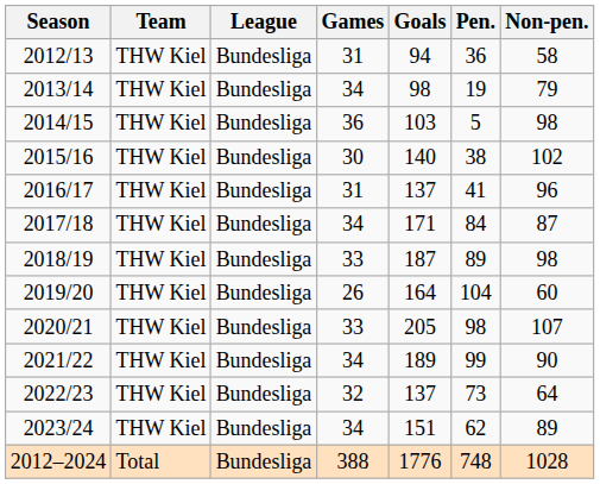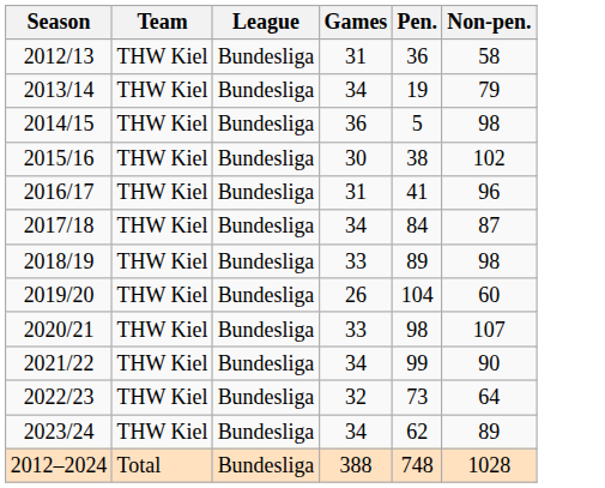 <table class="wikitable" style="text-align:center">
 <tr>
 <th>Season</th>
 <th>Team</th>
 <th>League</th>
 <th>Games</th>
-<th>Goals</th>
 <th>Pen.</th>
 <th>Non-pen.</th>
 </tr>
 <tr>
 <td>2012/13</td>
 <td style="text-align:left">THW Kiel</td>
 <td style="text-align:left">Bundesliga</td>
 <td>31</td>
-<td>94</td>
 <td>36</td>
 <td>58</td>
 </tr>
 <tr>
 <td>2013/14</td>
 <td style="text-align:left">THW Kiel</td>
 <td style="text-align:left">Bundesliga</td>
 <td>34</td>
-<td>98</td>
 <td>19</td>
 <td>79</td>
 </tr>
 <tr>
 <td>2014/15</td>
 <td style="text-align:left">THW Kiel</td>
 <td style="text-align:left">Bundesliga</td>
 <td>36</td>
-<td>103</td>
 <td>5</td>
 <td>98</td>
 </tr>
 <tr>
 <td>2015/16</td>
 <td style="text-align:left">THW Kiel</td>
 <td style="text-align:left">Bundesliga</td>
 <td>30</td>
-<td>140</td>
 <td>38</td>
 <td>102</td>
 </tr>
 <tr>
 <td>2016/17</td>
 <td style="text-align:left">THW Kiel</td>
 <td style="text-align:left">Bundesliga</td>
 <td>31</td>
-<td>137</td>
 <td>41</td>
 <td>96</td>
 </tr>
 <tr>
 <td>2017/18</td>
 <td style="text-align:left">THW Kiel</td>
 <td style="text-align:left">Bundesliga</td>
 <td>34</td>
-<td>171</td>
 <td>84</td>
 <td>87</td>
 </tr>
 <tr>
 <td>2018/19</td>
 <td style="text-align:left">THW Kiel</td>
 <td style="text-align:left">Bundesliga</td>
 <td>33</td>
-<td>187</td>
 <td>89</td>
 <td>98</td>
 </tr>
 <tr>
 <td>2019/20</td>
 <td style="text-align:left">THW Kiel</td>
 <td style="text-align:left">Bundesliga</td>
 <td>26</td>
-<td>164</td>
 <td>104</td>
 <td>60</td>
 </tr>
 <tr>
 <td>2020/21</td>
 <td style="text-align:left">THW Kiel</td>
 <td style="text-align:left">Bundesliga</td>
 <td>33</td>
-<td>205</td>
 <td>98</td>
 <td>107</td>
 </tr>
 <tr>
 <td>2021/22</td>
 <td style="text-align:left">THW Kiel</td>
 <td style="text-align:left">Bundesliga</td>
 <td>34</td>
-<td>189</td>
 <td>99</td>
 <td>90</td>
 </tr>
 <tr>
 <td>2022/23</td>
 <td style="text-align:left">THW Kiel</td>
 <td style="text-align:left">Bundesliga</td>
 <td>32</td>
-<td>137</td>
 <td>73</td>
 <td>64</td>
 </tr>
 <tr>
 <td>2023/24</td>
 <td style="text-align:left">THW Kiel</td>
 <td style="text-align:left">Bundesliga</td>
 <td>34</td>
-<td>151</td>
 <td>62</td>
 <td>89</td>
 </tr>
 <tr style="background:#FFE1C0">
 <td>2012–2024</td>
 <td style="text-align:left">Total</td>
 <td style="text-align:left">Bundesliga</td>
 <td>388</td>
-<td>1776</td>
 <td>748</td>
 <td>1028</td>
 </tr>
 </table>
